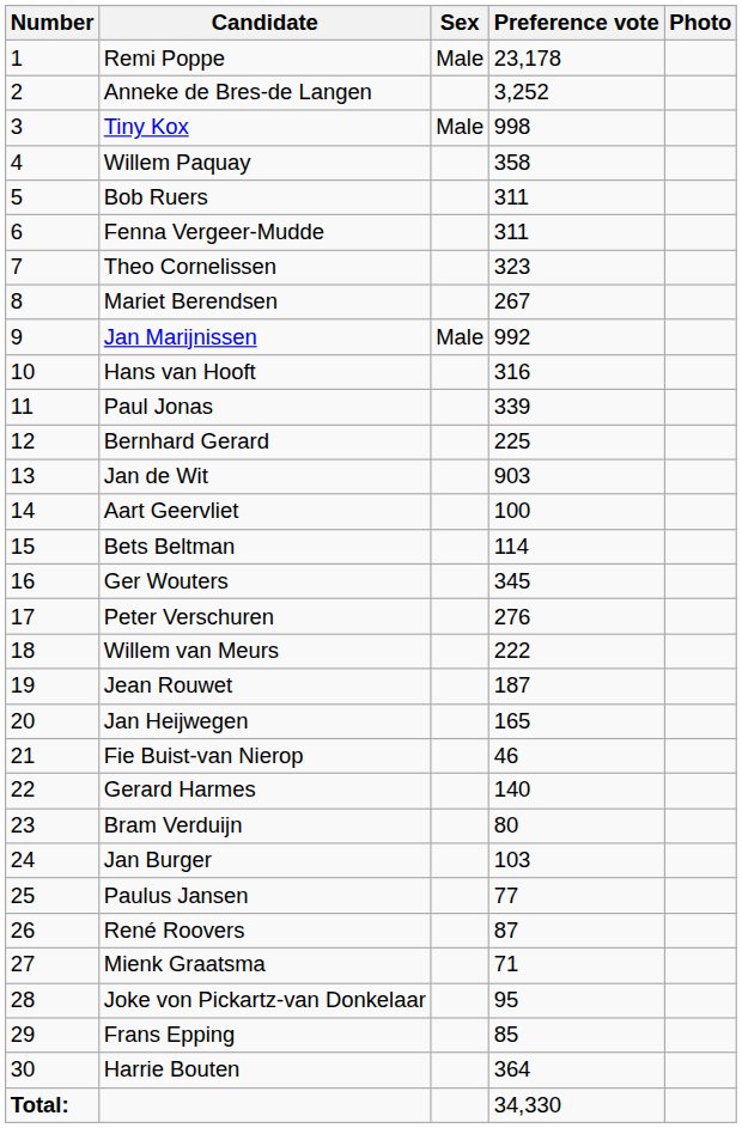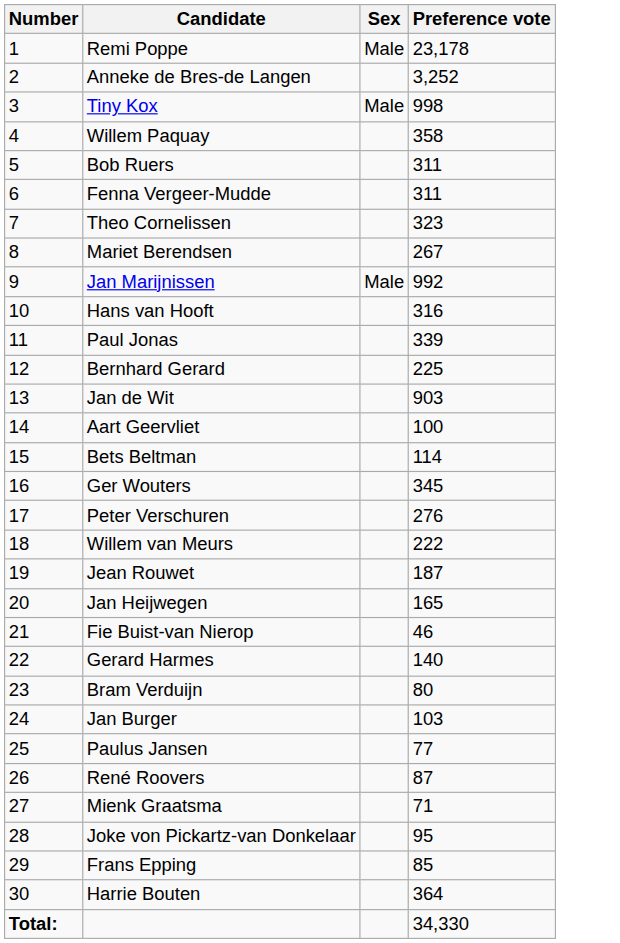 <table class="wikitable vatop">
 <tr>
 <th>Number</th>
 <th>Candidate</th>
 <th>Sex</th>
 <th>Preference vote</th>
-<th>Photo</th>
 </tr>
 <tr>
 <td>1</td>
 <td>Remi Poppe</td>
 <td>Male</td>
 <td>23,178</td>
-<td></td>
 </tr>
 <tr>
 <td>2</td>
 <td>Anneke de Bres-de Langen</td>
 <td></td>
 <td>3,252</td>
-<td></td>
 </tr>
 <tr>
 <td>3</td>
 <td><a href='#'>Tiny Kox</a></td>
 <td>Male</td>
 <td>998</td>
-<td></td>
 </tr>
 <tr>
 <td>4</td>
 <td>Willem Paquay</td>
 <td></td>
 <td>358</td>
-<td></td>
 </tr>
 <tr>
 <td>5</td>
 <td>Bob Ruers</td>
 <td></td>
 <td>311</td>
-<td></td>
 </tr>
 <tr>
 <td>6</td>
 <td>Fenna Vergeer-Mudde</td>
 <td></td>
 <td>311</td>
-<td></td>
 </tr>
 <tr>
 <td>7</td>
 <td>Theo Cornelissen</td>
 <td></td>
 <td>323</td>
-<td></td>
 </tr>
 <tr>
 <td>8</td>
 <td>Mariet Berendsen</td>
 <td></td>
 <td>267</td>
-<td></td>
 </tr>
 <tr>
 <td>9</td>
 <td><a href='#'>Jan Marijnissen</a></td>
 <td>Male</td>
 <td>992</td>
-<td></td>
 </tr>
 <tr>
 <td>10</td>
 <td>Hans van Hooft</td>
 <td></td>
 <td>316</td>
-<td></td>
 </tr>
 <tr>
 <td>11</td>
 <td>Paul Jonas</td>
 <td></td>
 <td>339</td>
-<td></td>
 </tr>
 <tr>
 <td>12</td>
 <td>Bernhard Gerard</td>
 <td></td>
 <td>225</td>
-<td></td>
 </tr>
 <tr>
 <td>13</td>
 <td>Jan de Wit</td>
 <td></td>
 <td>903</td>
-<td></td>
 </tr>
 <tr>
 <td>14</td>
 <td>Aart Geervliet</td>
 <td></td>
 <td>100</td>
-<td></td>
 </tr>
 <tr>
 <td>15</td>
 <td>Bets Beltman</td>
 <td></td>
 <td>114</td>
-<td></td>
 </tr>
 <tr>
 <td>16</td>
 <td>Ger Wouters</td>
 <td></td>
 <td>345</td>
-<td></td>
 </tr>
 <tr>
 <td>17</td>
 <td>Peter Verschuren</td>
 <td></td>
 <td>276</td>
-<td></td>
 </tr>
 <tr>
 <td>18</td>
 <td>Willem van Meurs</td>
 <td></td>
 <td>222</td>
-<td></td>
 </tr>
 <tr>
 <td>19</td>
 <td>Jean Rouwet</td>
 <td></td>
 <td>187</td>
-<td></td>
 </tr>
 <tr>
 <td>20</td>
 <td>Jan Heijwegen</td>
 <td></td>
 <td>165</td>
-<td></td>
 </tr>
 <tr>
 <td>21</td>
 <td>Fie Buist-van Nierop</td>
 <td></td>
 <td>46</td>
-<td></td>
 </tr>
 <tr>
 <td>22</td>
 <td>Gerard Harmes</td>
 <td></td>
 <td>140</td>
-<td></td>
 </tr>
 <tr>
 <td>23</td>
 <td>Bram Verduijn</td>
 <td></td>
 <td>80</td>
-<td></td>
 </tr>
 <tr>
 <td>24</td>
 <td>Jan Burger</td>
 <td></td>
 <td>103</td>
-<td></td>
 </tr>
 <tr>
 <td>25</td>
 <td>Paulus Jansen</td>
 <td></td>
 <td>77</td>
-<td></td>
 </tr>
 <tr>
 <td>26</td>
 <td>René Roovers</td>
 <td></td>
 <td>87</td>
-<td></td>
 </tr>
 <tr>
 <td>27</td>
 <td>Mienk Graatsma</td>
 <td></td>
 <td>71</td>
-<td></td>
 </tr>
 <tr>
 <td>28</td>
 <td>Joke von Pickartz-van Donkelaar</td>
 <td></td>
 <td>95</td>
-<td></td>
 </tr>
 <tr>
 <td>29</td>
 <td>Frans Epping</td>
 <td></td>
 <td>85</td>
-<td></td>
 </tr>
 <tr>
 <td>30</td>
 <td>Harrie Bouten</td>
 <td></td>
 <td>364</td>
-<td></td>
 </tr>
 <tr>
 <td><strong>Total:</strong></td>
 <td></td>
 <td></td>
 <td>34,330</td>
-<td></td>
 </tr>
 </table>
